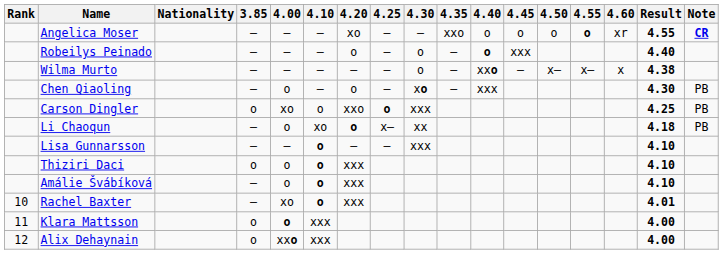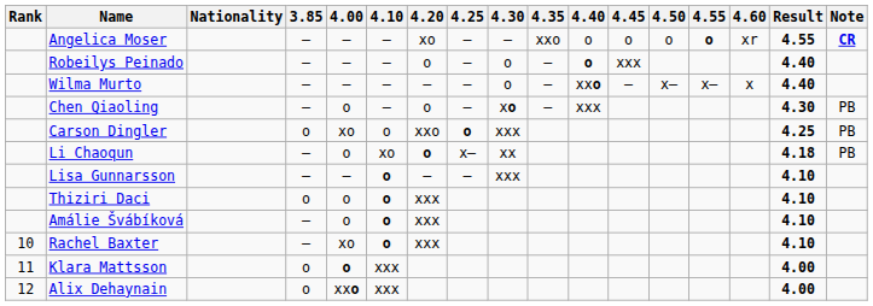 <table class="wikitable sortable" style="text-align:center">
 <tr>
 <th>Rank</th>
 <th>Name</th>
 <th>Nationality</th>
 <th>3.85</th>
 <th>4.00</th>
 <th>4.10</th>
 <th>4.20</th>
 <th>4.25</th>
 <th>4.30</th>
 <th>4.35</th>
 <th>4.40</th>
 <th>4.45</th>
 <th>4.50</th>
 <th>4.55</th>
 <th>4.60</th>
 <th>Result</th>
 <th>Note</th>
 </tr>
 <tr>
 <td></td>
 <td align=left><a href='#'>Angelica Moser</a></td>
 <td align=left></td>
 <td>–</td>
 <td>–</td>
 <td>–</td>
 <td>xo</td>
 <td>–</td>
 <td>–</td>
 <td>xxo</td>
 <td>o</td>
 <td>o</td>
 <td>o</td>
 <td><strong>o</strong></td>
 <td>xr</td>
 <td><strong>4.55</strong></td>
 <td><strong><a href='#'>CR</a></strong></td>
 </tr>
 <tr>
 <td></td>
 <td align=left><a href='#'>Robeilys Peinado</a></td>
 <td align=left></td>
 <td>–</td>
 <td>–</td>
 <td>–</td>
 <td>o</td>
 <td>–</td>
 <td>o</td>
 <td>–</td>
 <td><strong>o</strong></td>
 <td>xxx</td>
 <td></td>
 <td></td>
 <td></td>
 <td><strong>4.40</strong></td>
 <td></td>
 </tr>
 <tr>
 <td></td>
 <td align=left><a href='#'>Wilma Murto</a></td>
 <td align=left></td>
 <td>–</td>
 <td>–</td>
 <td>–</td>
 <td>–</td>
 <td>–</td>
 <td>o</td>
 <td>–</td>
 <td>xx<strong>o</strong></td>
 <td>–</td>
 <td>x–</td>
 <td>x–</td>
 <td>x</td>
-<td><strong>4.38</strong></td>
+<td><strong>4.40</strong></td>
 <td></td>
 </tr>
 <tr>
 <td></td>
 <td align=left><a href='#'>Chen Qiaoling</a></td>
 <td align=left></td>
 <td>–</td>
 <td>o</td>
 <td>–</td>
 <td>o</td>
 <td>–</td>
 <td>x<strong>o</strong></td>
 <td>–</td>
 <td>xxx</td>
 <td></td>
 <td></td>
 <td></td>
 <td></td>
 <td><strong>4.30</strong></td>
 <td>PB</td>
 </tr>
 <tr>
 <td></td>
 <td align=left><a href='#'>Carson Dingler</a></td>
 <td align=left></td>
 <td>o</td>
 <td>xo</td>
 <td>o</td>
 <td>xxo</td>
 <td><strong>o</strong></td>
 <td>xxx</td>
 <td></td>
 <td></td>
 <td></td>
 <td></td>
 <td></td>
 <td></td>
 <td><strong>4.25</strong></td>
 <td>PB</td>
 </tr>
 <tr>
 <td></td>
 <td align=left><a href='#'>Li Chaoqun</a></td>
 <td align=left></td>
 <td>–</td>
 <td>o</td>
 <td>xo</td>
 <td><strong>o</strong></td>
 <td>x–</td>
 <td>xx</td>
 <td></td>
 <td></td>
 <td></td>
 <td></td>
 <td></td>
 <td></td>
 <td><strong>4.18</strong></td>
 <td>PB</td>
 </tr>
 <tr>
 <td></td>
 <td align=left><a href='#'>Lisa Gunnarsson</a></td>
 <td align=left></td>
 <td>–</td>
 <td>–</td>
 <td><strong>o</strong></td>
 <td>–</td>
 <td>–</td>
 <td>xxx</td>
 <td></td>
 <td></td>
 <td></td>
 <td></td>
 <td></td>
 <td></td>
 <td><strong>4.10</strong></td>
 <td></td>
 </tr>
 <tr>
 <td></td>
 <td align=left><a href='#'>Thiziri Daci</a></td>
 <td align=left></td>
 <td>o</td>
 <td>o</td>
 <td><strong>o</strong></td>
 <td>xxx</td>
 <td></td>
 <td></td>
 <td></td>
 <td></td>
 <td></td>
 <td></td>
 <td></td>
 <td></td>
 <td><strong>4.10</strong></td>
 <td></td>
 </tr>
 <tr>
 <td></td>
 <td align=left><a href='#'>Amálie Švábíková</a></td>
 <td align=left></td>
 <td>–</td>
 <td>o</td>
 <td><strong>o</strong></td>
 <td>xxx</td>
 <td></td>
 <td></td>
 <td></td>
 <td></td>
 <td></td>
 <td></td>
 <td></td>
 <td></td>
 <td><strong>4.10</strong></td>
 <td></td>
 </tr>
 <tr>
 <td>10</td>
 <td align=left><a href='#'>Rachel Baxter</a></td>
 <td align=left></td>
 <td>–</td>
 <td>xo</td>
 <td><strong>o</strong></td>
 <td>xxx</td>
 <td></td>
 <td></td>
 <td></td>
 <td></td>
 <td></td>
 <td></td>
 <td></td>
 <td></td>
-<td><strong>4.01</strong></td>
+<td><strong>4.10</strong></td>
 <td></td>
 </tr>
 <tr>
 <td>11</td>
 <td align=left><a href='#'>Klara Mattsson</a></td>
 <td align=left></td>
 <td>o</td>
 <td><strong>o</strong></td>
 <td>xxx</td>
 <td></td>
 <td></td>
 <td></td>
 <td></td>
 <td></td>
 <td></td>
 <td></td>
 <td></td>
 <td></td>
 <td><strong>4.00</strong></td>
 <td></td>
 </tr>
 <tr>
 <td>12</td>
 <td align=left><a href='#'>Alix Dehaynain</a></td>
 <td align=left></td>
 <td>o</td>
 <td>xx<strong>o</strong></td>
 <td>xxx</td>
 <td></td>
 <td></td>
 <td></td>
 <td></td>
 <td></td>
 <td></td>
 <td></td>
 <td></td>
 <td></td>
 <td><strong>4.00</strong></td>
 <td></td>
 </tr>
 </table>
